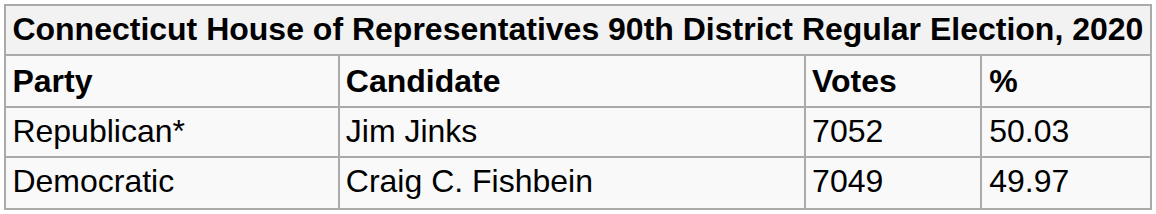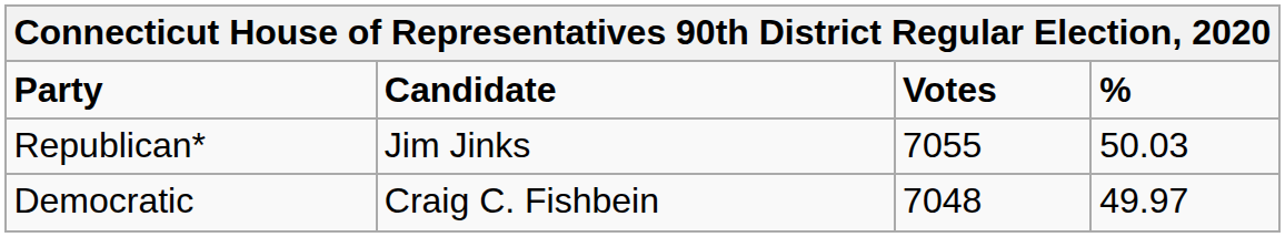 <table class="wikitable">
 <tr>
 <th colspan="4">Connecticut House of Representatives 90th District Regular Election, 2020</th>
 </tr>
 <tr>
 <td><strong>Party</strong></td>
 <td><strong>Candidate</strong></td>
 <td><strong>Votes</strong></td>
 <td><strong>%</strong></td>
 </tr>
 <tr>
 <td>Republican*</td>
 <td>Jim Jinks</td>
-<td>7052</td>
+<td>7055</td>
 <td>50.03</td>
 </tr>
 <tr>
 <td>Democratic</td>
 <td>Craig C. Fishbein</td>
-<td>7049</td>
+<td>7048</td>
 <td>49.97</td>
 </tr>
 </table>
